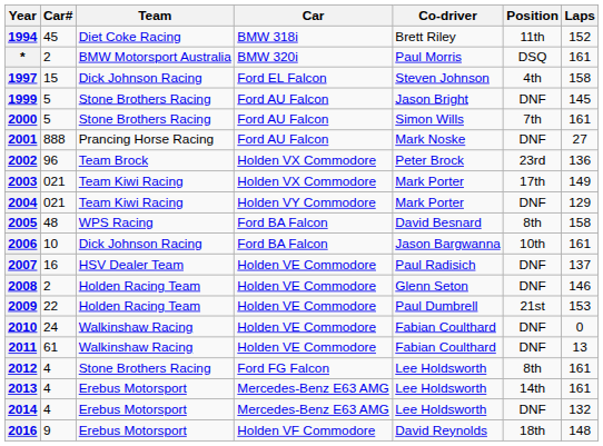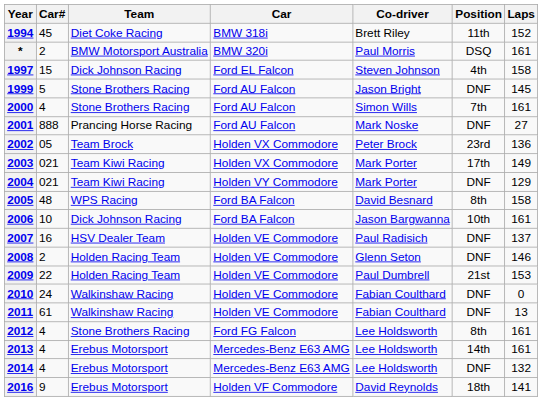 <table class="wikitable" style="font-size: 90%;">
 <tr>
 <th>Year</th>
 <th>Car#</th>
 <th>Team</th>
 <th>Car</th>
 <th>Co-driver</th>
 <th>Position</th>
 <th>Laps</th>
 </tr>
 <tr>
 <th><a href='#'>1994</a></th>
 <td>45</td>
 <td><a href='#'>Diet Coke Racing</a></td>
 <td><a href='#'>BMW 318i</a></td>
 <td> Brett Riley</td>
 <td align="center">11th</td>
 <td align="center">152</td>
 </tr>
 <tr>
 <th>*</th>
 <td>2</td>
 <td nowrap><a href='#'>BMW Motorsport Australia</a></td>
 <td><a href='#'>BMW 320i</a></td>
 <td> <a href='#'>Paul Morris</a></td>
 <td align="center">DSQ</td>
 <td align="center">161</td>
 </tr>
 <tr>
 <th><a href='#'>1997</a></th>
 <td>15</td>
 <td><a href='#'>Dick Johnson Racing</a></td>
 <td><a href='#'>Ford EL Falcon</a></td>
 <td> <a href='#'>Steven Johnson</a></td>
 <td align="center">4th</td>
 <td align="center">158</td>
 </tr>
 <tr>
 <th><a href='#'>1999</a></th>
 <td>5</td>
 <td><a href='#'>Stone Brothers Racing</a></td>
 <td><a href='#'>Ford AU Falcon</a></td>
 <td> <a href='#'>Jason Bright</a></td>
 <td align="center">DNF</td>
 <td align="center">145</td>
 </tr>
 <tr>
 <th><a href='#'>2000</a></th>
-<td>5</td>
+<td>4</td>
 <td><a href='#'>Stone Brothers Racing</a></td>
 <td><a href='#'>Ford AU Falcon</a></td>
 <td> <a href='#'>Simon Wills</a></td>
 <td align="center">7th</td>
 <td align="center">161</td>
 </tr>
 <tr>
 <th><a href='#'>2001</a></th>
 <td>888</td>
 <td>Prancing Horse Racing</td>
 <td><a href='#'>Ford AU Falcon</a></td>
 <td> <a href='#'>Mark Noske</a></td>
 <td align="center">DNF</td>
 <td align="center">27</td>
 </tr>
 <tr>
 <th><a href='#'>2002</a></th>
-<td>96</td>
+<td>05</td>
 <td><a href='#'>Team Brock</a></td>
 <td><a href='#'>Holden VX Commodore</a></td>
 <td> <a href='#'>Peter Brock</a></td>
 <td align="center">23rd</td>
 <td align="center">136</td>
 </tr>
 <tr>
 <th><a href='#'>2003</a></th>
 <td>021</td>
 <td><a href='#'>Team Kiwi Racing</a></td>
 <td><a href='#'>Holden VX Commodore</a></td>
 <td> <a href='#'>Mark Porter</a></td>
 <td align="center">17th</td>
 <td align="center">149</td>
 </tr>
 <tr>
 <th><a href='#'>2004</a></th>
 <td>021</td>
 <td><a href='#'>Team Kiwi Racing</a></td>
 <td><a href='#'>Holden VY Commodore</a></td>
 <td> <a href='#'>Mark Porter</a></td>
 <td align="center">DNF</td>
 <td align="center">129</td>
 </tr>
 <tr>
 <th><a href='#'>2005</a></th>
 <td>48</td>
 <td><a href='#'>WPS Racing</a></td>
 <td><a href='#'>Ford BA Falcon</a></td>
 <td> <a href='#'>David Besnard</a></td>
 <td align="center">8th</td>
 <td align="center">158</td>
 </tr>
 <tr>
 <th><a href='#'>2006</a></th>
 <td>10</td>
 <td><a href='#'>Dick Johnson Racing</a></td>
 <td><a href='#'>Ford BA Falcon</a></td>
 <td nowrap> <a href='#'>Jason Bargwanna</a></td>
 <td align="center">10th</td>
 <td align="center">161</td>
 </tr>
 <tr>
 <th><a href='#'>2007</a></th>
 <td>16</td>
 <td><a href='#'>HSV Dealer Team</a></td>
 <td><a href='#'>Holden VE Commodore</a></td>
 <td> <a href='#'>Paul Radisich</a></td>
 <td align="center">DNF</td>
 <td align="center">137</td>
 </tr>
 <tr>
 <th><a href='#'>2008</a></th>
 <td>2</td>
 <td><a href='#'>Holden Racing Team</a></td>
 <td><a href='#'>Holden VE Commodore</a></td>
 <td> <a href='#'>Glenn Seton</a></td>
 <td align="center">DNF</td>
 <td align="center">146</td>
 </tr>
 <tr>
 <th><a href='#'>2009</a></th>
 <td>22</td>
 <td><a href='#'>Holden Racing Team</a></td>
 <td><a href='#'>Holden VE Commodore</a></td>
 <td> <a href='#'>Paul Dumbrell</a></td>
 <td align="center">21st</td>
 <td align="center">153</td>
 </tr>
 <tr>
 <th><a href='#'>2010</a></th>
 <td>24</td>
 <td><a href='#'>Walkinshaw Racing</a></td>
 <td><a href='#'>Holden VE Commodore</a></td>
 <td> <a href='#'>Fabian Coulthard</a></td>
 <td align="center">DNF</td>
 <td align="center">0</td>
 </tr>
 <tr>
 <th><a href='#'>2011</a></th>
 <td>61</td>
 <td><a href='#'>Walkinshaw Racing</a></td>
 <td><a href='#'>Holden VE Commodore</a></td>
 <td> <a href='#'>Fabian Coulthard</a></td>
 <td align="center">DNF</td>
 <td align="center">13</td>
 </tr>
 <tr>
 <th><a href='#'>2012</a></th>
 <td>4</td>
 <td><a href='#'>Stone Brothers Racing</a></td>
 <td><a href='#'>Ford FG Falcon</a></td>
 <td> <a href='#'>Lee Holdsworth</a></td>
 <td align="center">8th</td>
 <td align="center">161</td>
 </tr>
 <tr>
 <th><a href='#'>2013</a></th>
 <td>4</td>
 <td><a href='#'>Erebus Motorsport</a></td>
 <td nowrap><a href='#'>Mercedes-Benz E63 AMG</a></td>
 <td> <a href='#'>Lee Holdsworth</a></td>
 <td align="center">14th</td>
 <td align="center">161</td>
 </tr>
 <tr>
 <th><a href='#'>2014</a></th>
 <td>4</td>
 <td><a href='#'>Erebus Motorsport</a></td>
 <td><a href='#'>Mercedes-Benz E63 AMG</a></td>
 <td> <a href='#'>Lee Holdsworth</a></td>
 <td align="center">DNF</td>
 <td align="center">132</td>
 </tr>
 <tr>
 <th><a href='#'>2016</a></th>
 <td>9</td>
 <td><a href='#'>Erebus Motorsport</a></td>
 <td><a href='#'>Holden VF Commodore</a></td>
 <td> <a href='#'>David Reynolds</a></td>
 <td align="center">18th</td>
-<td align="center">148</td>
+<td align="center">141</td>
 </tr>
 </table>
